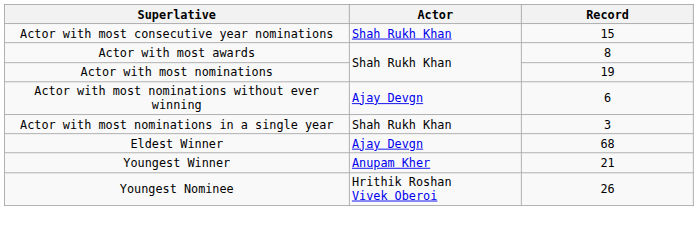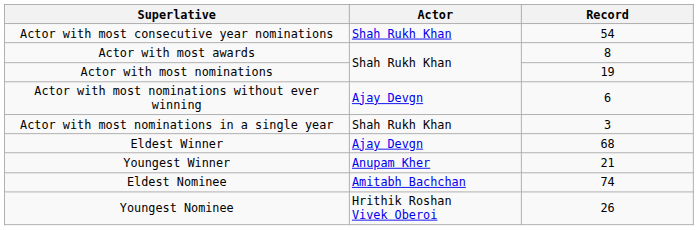 <table class="wikitable" style="width:60%">
 <tr bgcolor="#bebebe">
 <th width="30%">Superlative</th>
 <th width="15%">Actor</th>
 <th width="15%">Record</th>
 </tr>
 <tr>
 <td style="text-align:center">Actor with most consecutive year nominations</td>
 <td><a href='#'>Shah Rukh Khan</a> </td>
-<td style="text-align:center">15</td>
+<td style="text-align:center">54</td>
 </tr>
 <tr>
 <td style="text-align:center">Actor with most awards</td>
 <td rowspan="2">Shah Rukh Khan</td>
 <td style="text-align:center">8</td>
 </tr>
 <tr>
 <td style="text-align:center">Actor with most nominations</td>
 <td style="text-align:center">19</td>
 </tr>
 <tr>
 <td style="text-align:center">Actor with most nominations without ever winning</td>
 <td><a href='#'>Ajay Devgn</a></td>
 <td style="text-align:center">6</td>
 </tr>
 <tr>
 <td style="text-align:center">Actor with most nominations in a single year</td>
 <td>Shah Rukh Khan </td>
 <td style="text-align:center">3</td>
 </tr>
 <tr>
 <td style="text-align:center">Eldest Winner</td>
 <td><a href='#'>Ajay Devgn</a></td>
 <td style="text-align:center">68</td>
 </tr>
 <tr>
 <td style="text-align:center">Youngest Winner</td>
 <td><a href='#'>Anupam Kher</a> </td>
 <td style="text-align:center">21</td>
 </tr>
 <tr>
+<td style="text-align:center">Eldest Nominee</td>
+<td><a href='#'>Amitabh Bachchan</a> </td>
+<td style="text-align:center">74</td>
+</tr>
+<tr>
 <td style="text-align:center">Youngest Nominee</td>
 <td>Hrithik Roshan  <br> <a href='#'>Vivek Oberoi</a> </td>
 <td style="text-align:center">26</td>
 </tr>
 </table>
